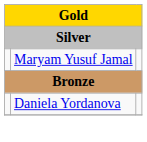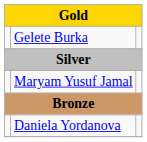 <table class="wikitable">
 <tr bgcolor=gold>
 <td colspan=3 align=center><strong>Gold</strong></td>
+</tr>
+<tr>
+<td></td>
+<td><a href='#'>Gelete Burka</a></td>
+<td></td>
 </tr>
 <tr bgcolor=silver>
 <td colspan=3 align=center><strong>Silver</strong></td>
 </tr>
 <tr>
 <td></td>
 <td><a href='#'>Maryam Yusuf Jamal</a></td>
 <td></td>
 </tr>
 <tr bgcolor=cc9966>
 <td colspan=3 align=center><strong>Bronze</strong></td>
 </tr>
 <tr>
 <td></td>
 <td><a href='#'>Daniela Yordanova</a></td>
 <td></td>
 </tr>
 <tr>
 </tr>
 </table>
